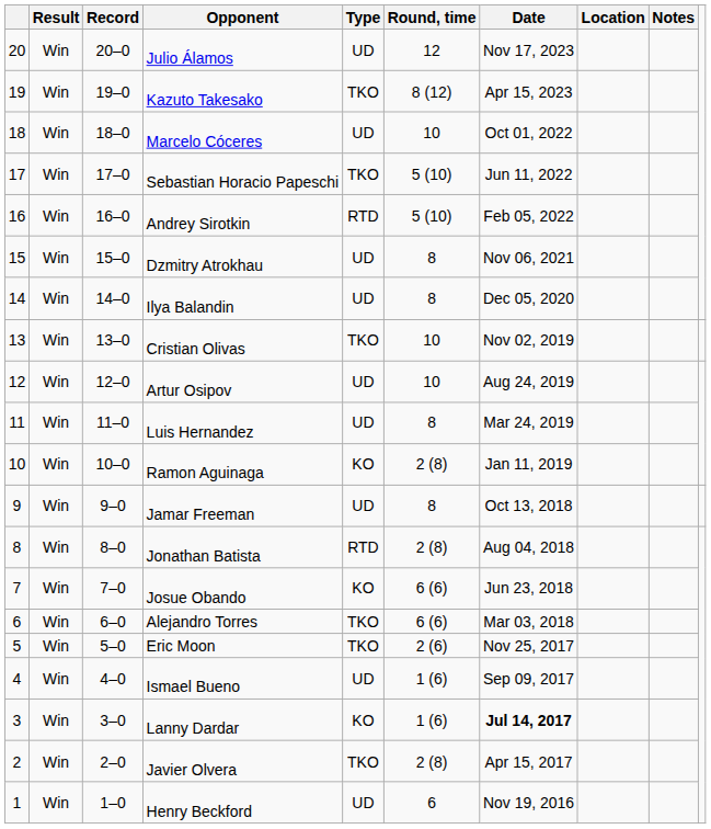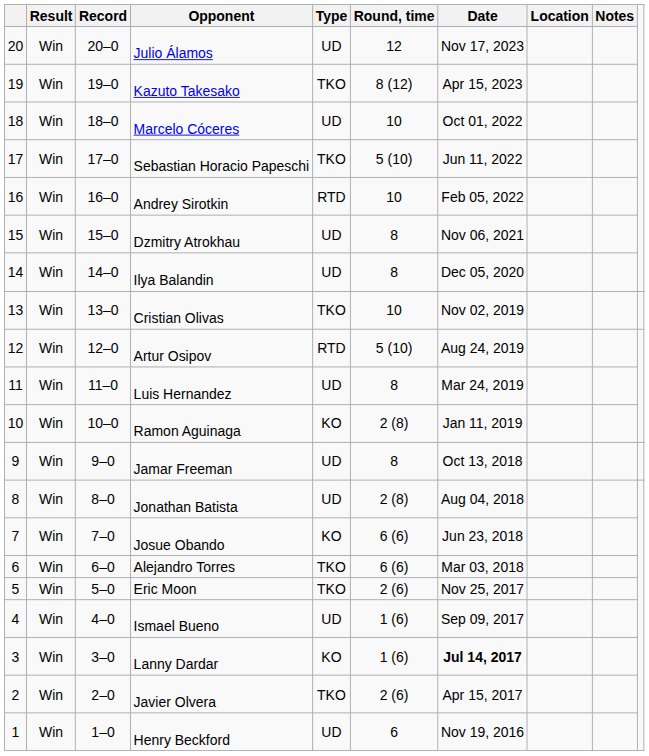 <table class="wikitable" style="text-align:center; font-size:95%">
 <tr>
 <th></th>
 <th>Result</th>
 <th>Record</th>
 <th>Opponent</th>
 <th>Type</th>
 <th>Round, time</th>
 <th>Date</th>
 <th>Location</th>
 <th>Notes</th>
 </tr>
 <tr>
 <td>20</td>
 <td> Win</td>
 <td>20–0</td>
 <td style="text-align:left;"><br><a href='#'>Julio Álamos</a></td>
 <td>UD</td>
 <td>12</td>
 <td>Nov 17, 2023</td>
 <td style="text-align:left;"><br></td>
 <td></td>
 </tr>
 <tr>
 <td>19</td>
 <td> Win</td>
 <td>19–0</td>
 <td style="text-align:left;"><br><a href='#'>Kazuto Takesako</a></td>
 <td>TKO</td>
 <td>8 (12) </td>
 <td>Apr 15, 2023</td>
 <td style="text-align:left;"><br></td>
 <td style="text-align:left;"></td>
 </tr>
 <tr>
 <td>18</td>
 <td> Win</td>
 <td>18–0</td>
 <td style="text-align:left;"><br><a href='#'>Marcelo Cóceres</a></td>
 <td>UD</td>
 <td>10</td>
 <td>Oct 01, 2022</td>
 <td style="text-align:left;"><br></td>
 <td style="text-align:left;"></td>
 </tr>
 <tr>
 <td>17</td>
 <td> Win</td>
 <td>17–0</td>
 <td style="text-align:left;"><br>Sebastian Horacio Papeschi</td>
 <td>TKO</td>
 <td>5 (10) </td>
 <td>Jun 11, 2022</td>
 <td style="text-align:left;"><br></td>
 <td style="text-align:left;"></td>
 </tr>
 <tr>
 <td>16</td>
 <td>Win</td>
 <td>16–0</td>
 <td style="text-align:left;"><br>Andrey Sirotkin</td>
 <td>RTD</td>
-<td>5 (10)</td>
+<td>10</td>
 <td>Feb 05, 2022</td>
 <td style="text-align:left;"><br></td>
 <td style="text-align:left;"></td>
 </tr>
 <tr>
 <td>15</td>
 <td> Win</td>
 <td>15–0</td>
 <td style="text-align:left;"><br>Dzmitry Atrokhau</td>
 <td>UD</td>
 <td>8</td>
 <td>Nov 06, 2021</td>
 <td style="text-align:left;"><br></td>
 <td></td>
 </tr>
 <tr>
 <td>14</td>
 <td> Win</td>
 <td>14–0</td>
 <td style="text-align:left;"><br>Ilya Balandin</td>
 <td>UD</td>
 <td>8</td>
 <td>Dec 05, 2020</td>
 <td style="text-align:left;"><br></td>
 <td></td>
 </tr>
 <tr>
 <td>13</td>
 <td>Win</td>
 <td>13–0</td>
 <td style="text-align:left;"><br>Cristian Olivas</td>
 <td>TKO</td>
 <td>10</td>
 <td>Nov 02, 2019</td>
 <td style="text-align:left;"> </td>
 <td style="text-align:left;"></td>
 <td></td>
 </tr>
 <tr>
 <td>12</td>
 <td>Win</td>
 <td>12–0</td>
 <td style="text-align:left;"><br>Artur Osipov</td>
-<td>UD</td>
-<td>10</td>
+<td>RTD</td>
+<td>5 (10)</td>
 <td>Aug 24, 2019</td>
 <td style="text-align:left;"> </td>
 <td></td>
 </tr>
 <tr>
 <td>11</td>
 <td>Win</td>
 <td>11–0</td>
 <td style="text-align:left;"><br>Luis Hernandez</td>
 <td>UD</td>
 <td>8</td>
 <td>Mar 24, 2019</td>
 <td style="text-align:left;"> </td>
 <td></td>
 </tr>
 <tr>
 <td>10</td>
 <td>Win</td>
 <td>10–0</td>
 <td style="text-align:left;"><br>Ramon Aguinaga</td>
 <td>KO</td>
 <td>2 (8) </td>
 <td>Jan 11, 2019</td>
 <td style="text-align:left;"> </td>
 <td></td>
 </tr>
 <tr>
 <td>9</td>
 <td>Win</td>
 <td>9–0</td>
 <td style="text-align:left;"><br>Jamar Freeman</td>
 <td>UD</td>
 <td>8</td>
 <td>Oct 13, 2018</td>
 <td style="text-align:left;"> </td>
 <td style="text-align:left;"></td>
 <td></td>
 </tr>
 <tr>
 <td>8</td>
 <td>Win</td>
 <td>8–0</td>
 <td style="text-align:left;"><br>Jonathan Batista</td>
-<td>RTD</td>
+<td>UD</td>
 <td>2 (8) </td>
 <td>Aug 04, 2018</td>
 <td style="text-align:left;"> </td>
 <td></td>
 </tr>
 <tr>
 <td>7</td>
 <td>Win</td>
 <td>7–0</td>
 <td style="text-align:left;"><br>Josue Obando</td>
 <td>KO</td>
 <td>6 (6) </td>
 <td>Jun 23, 2018</td>
 <td style="text-align:left;"> </td>
 <td></td>
 </tr>
 <tr>
 <td>6</td>
 <td>Win</td>
 <td>6–0</td>
 <td style="text-align:left;"> Alejandro Torres</td>
 <td>TKO</td>
 <td>6 (6)</td>
 <td>Mar 03, 2018</td>
 <td style="text-align:left;"> </td>
 <td></td>
 </tr>
 <tr>
 <td>5</td>
 <td>Win</td>
 <td>5–0</td>
 <td style="text-align:left;"> Eric Moon</td>
 <td>TKO</td>
 <td>2 (6)</td>
 <td>Nov 25, 2017</td>
 <td style="text-align:left;"> </td>
 <td></td>
 </tr>
 <tr>
 <td>4</td>
 <td>Win</td>
 <td>4–0</td>
 <td style="text-align:left;"><br>Ismael Bueno</td>
 <td>UD</td>
 <td>1 (6) </td>
 <td>Sep 09, 2017</td>
 <td style="text-align:left;"> </td>
 <td></td>
 </tr>
 <tr>
 <td>3</td>
 <td>Win</td>
 <td>3–0</td>
 <td style="text-align:left;"><br>Lanny Dardar</td>
 <td>KO</td>
 <td>1 (6) </td>
 <td><strong>Jul 14, 2017</strong></td>
 <td style="text-align:left;"> </td>
 <td></td>
 </tr>
 <tr>
 <td>2</td>
 <td>Win</td>
 <td>2–0</td>
 <td style="text-align:left;"><br>Javier Olvera</td>
 <td>TKO</td>
-<td>2 (8) </td>
+<td>2 (6) </td>
 <td>Apr 15, 2017</td>
 <td style="text-align:left;"> </td>
 <td></td>
 </tr>
 <tr>
 <td>1</td>
 <td>Win</td>
 <td>1–0</td>
 <td style="text-align:left;"><br>Henry Beckford</td>
 <td>UD</td>
 <td>6</td>
 <td>Nov 19, 2016</td>
 <td style="text-align:left;"> </td>
 <td style="text-align:left;"></td>
 </tr>
 </table>
